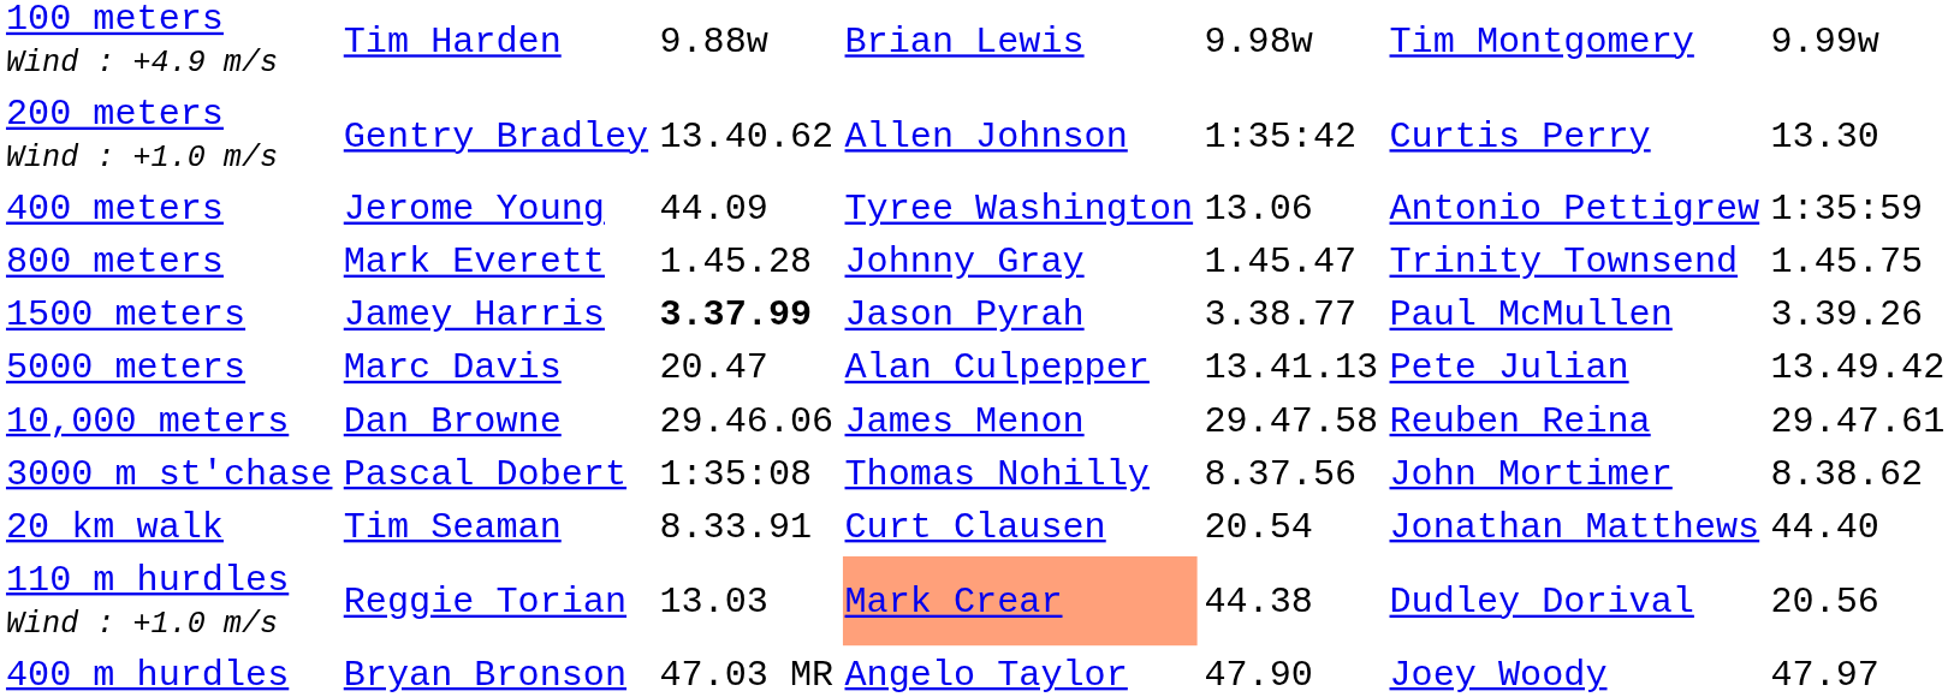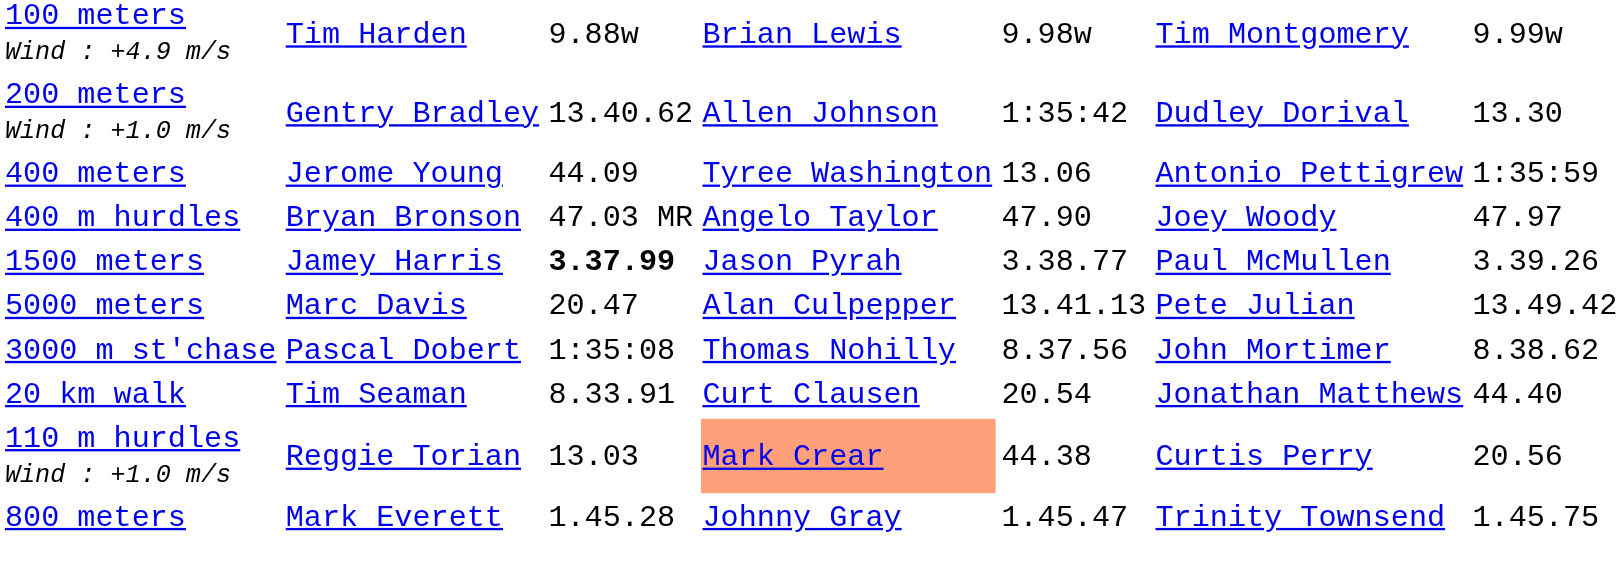 <table>
 <tr>
 <td><a href='#'>100 meters</a><br><small><em>Wind : +4.9 m/s</em></small></td>
 <td><a href='#'>Tim Harden</a></td>
 <td>9.88w</td>
 <td><a href='#'>Brian Lewis</a></td>
 <td>9.98w</td>
 <td><a href='#'>Tim Montgomery</a></td>
 <td>9.99w</td>
 </tr>
 <tr>
 <td><a href='#'>200 meters</a><br><small><em>Wind : +1.0 m/s</em></small></td>
 <td><a href='#'>Gentry Bradley</a></td>
 <td>13.40.62</td>
 <td><a href='#'>Allen Johnson</a></td>
 <td>1:35:42</td>
-<td><a href='#'>Curtis Perry</a></td>
+<td><a href='#'>Dudley Dorival</a></td>
 <td>13.30</td>
 </tr>
 <tr>
 <td><a href='#'>400 meters</a></td>
 <td><a href='#'>Jerome Young</a></td>
 <td>44.09</td>
 <td><a href='#'>Tyree Washington</a></td>
 <td>13.06</td>
 <td><a href='#'>Antonio Pettigrew</a></td>
 <td>1:35:59</td>
 </tr>
 <tr>
-<td><a href='#'>800 meters</a></td>
-<td><a href='#'>Mark Everett</a></td>
-<td>1.45.28</td>
-<td><a href='#'>Johnny Gray</a></td>
-<td>1.45.47</td>
-<td><a href='#'>Trinity Townsend</a></td>
-<td>1.45.75</td>
+<td><a href='#'>400 m hurdles</a></td>
+<td><a href='#'>Bryan Bronson</a></td>
+<td>47.03	MR</td>
+<td><a href='#'>Angelo Taylor</a></td>
+<td>47.90</td>
+<td><a href='#'>Joey Woody</a></td>
+<td>47.97</td>
 </tr>
 <tr>
 <td><a href='#'>1500 meters</a></td>
 <td><a href='#'>Jamey Harris</a></td>
 <td><strong>3.37.99</strong></td>
 <td><a href='#'>Jason Pyrah</a></td>
 <td>3.38.77</td>
 <td><a href='#'>Paul McMullen</a></td>
 <td>3.39.26</td>
 </tr>
 <tr>
 <td><a href='#'>5000 meters</a></td>
 <td><a href='#'>Marc Davis</a></td>
 <td>20.47</td>
 <td><a href='#'>Alan Culpepper</a></td>
 <td>13.41.13</td>
 <td><a href='#'>Pete Julian</a></td>
 <td>13.49.42</td>
-</tr>
-<tr>
-<td><a href='#'>10,000 meters</a></td>
-<td><a href='#'>Dan Browne</a></td>
-<td>29.46.06</td>
-<td><a href='#'>James Menon</a></td>
-<td>29.47.58</td>
-<td><a href='#'>Reuben Reina</a></td>
-<td>29.47.61</td>
 </tr>
 <tr>
 <td><a href='#'>3000 m st'chase</a></td>
 <td><a href='#'>Pascal Dobert</a></td>
 <td>1:35:08</td>
 <td><a href='#'>Thomas Nohilly</a></td>
 <td>8.37.56</td>
 <td><a href='#'>John Mortimer</a></td>
 <td>8.38.62</td>
 </tr>
 <tr>
 <td><a href='#'>20 km walk</a></td>
 <td><a href='#'>Tim Seaman</a></td>
 <td>8.33.91</td>
 <td><a href='#'>Curt Clausen</a></td>
 <td>20.54</td>
 <td><a href='#'>Jonathan Matthews</a></td>
 <td>44.40</td>
 </tr>
 <tr>
 <td><a href='#'>110 m hurdles</a><br><small><em>Wind : +1.0 m/s</em></small></td>
 <td><a href='#'>Reggie Torian</a></td>
 <td>13.03</td>
 <td style="background: lightsalmon;"><a href='#'>Mark Crear</a></td>
 <td>44.38</td>
-<td><a href='#'>Dudley Dorival</a></td>
+<td><a href='#'>Curtis Perry</a></td>
 <td>20.56</td>
 </tr>
 <tr>
-<td><a href='#'>400 m hurdles</a></td>
-<td><a href='#'>Bryan Bronson</a></td>
-<td>47.03	MR</td>
-<td><a href='#'>Angelo Taylor</a></td>
-<td>47.90</td>
-<td><a href='#'>Joey Woody</a></td>
-<td>47.97</td>
+<td><a href='#'>800 meters</a></td>
+<td><a href='#'>Mark Everett</a></td>
+<td>1.45.28</td>
+<td><a href='#'>Johnny Gray</a></td>
+<td>1.45.47</td>
+<td><a href='#'>Trinity Townsend</a></td>
+<td>1.45.75</td>
 </tr>
 </table>
